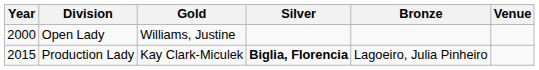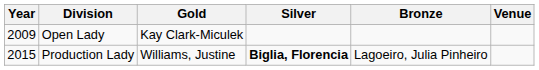 <table class="wikitable sortable" style="text-align: left;">
 <tr>
 <th>Year</th>
 <th>Division</th>
 <th> Gold</th>
 <th> Silver</th>
 <th> Bronze</th>
 <th>Venue</th>
 </tr>
 <tr>
-<td>2000</td>
+<td>2009</td>
 <td>Open Lady</td>
-<td> Williams, Justine</td>
+<td> Kay Clark-Miculek</td>
 <td></td>
 <td></td>
 <td></td>
 </tr>
 <tr>
 <td>2015</td>
 <td>Production Lady</td>
-<td> Kay Clark-Miculek</td>
+<td> Williams, Justine</td>
 <td><strong>Biglia, Florencia</strong></td>
 <td>Lagoeiro, Julia Pinheiro</td>
 <td></td>
 </tr>
 </table>
